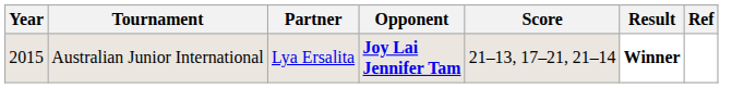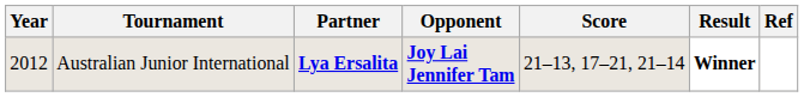 <table class="sortable wikitable" style="font-size: 90%">
 <tr>
 <th>Year</th>
 <th>Tournament</th>
 <th>Partner</th>
 <th>Opponent</th>
 <th>Score</th>
 <th>Result</th>
 <th>Ref</th>
 </tr>
 <tr style="background:#EBE7E0">
-<td align="center">2015</td>
+<td align="center">2012</td>
 <td align="left">Australian Junior International</td>
-<td align="left"> <a href='#'>Lya Ersalita</a></td>
+<td align="left"><strong> <a href='#'>Lya Ersalita</a></strong></td>
 <td align="left"><strong> <a href='#'>Joy Lai</a><br> <a href='#'>Jennifer Tam</a></strong></td>
 <td align="left">21–13, 17–21, 21–14</td>
 <td style="text-align:left; background:white"> <strong>Winner</strong></td>
 <td style="text-align:center; background:white"></td>
 </tr>
 </table>
